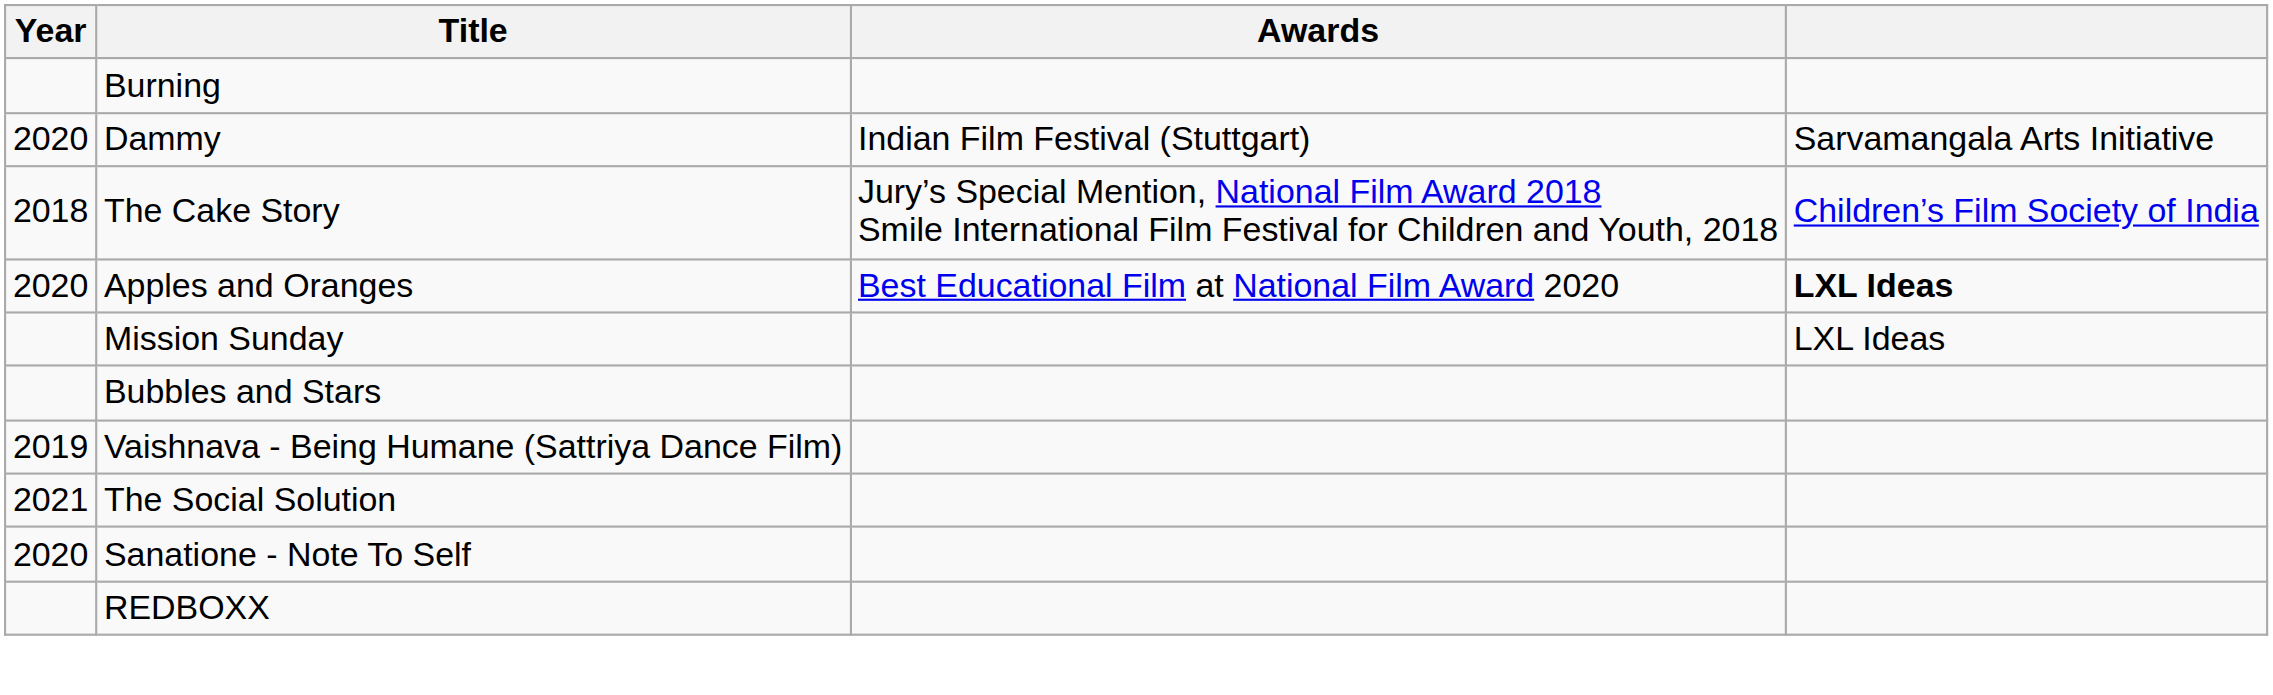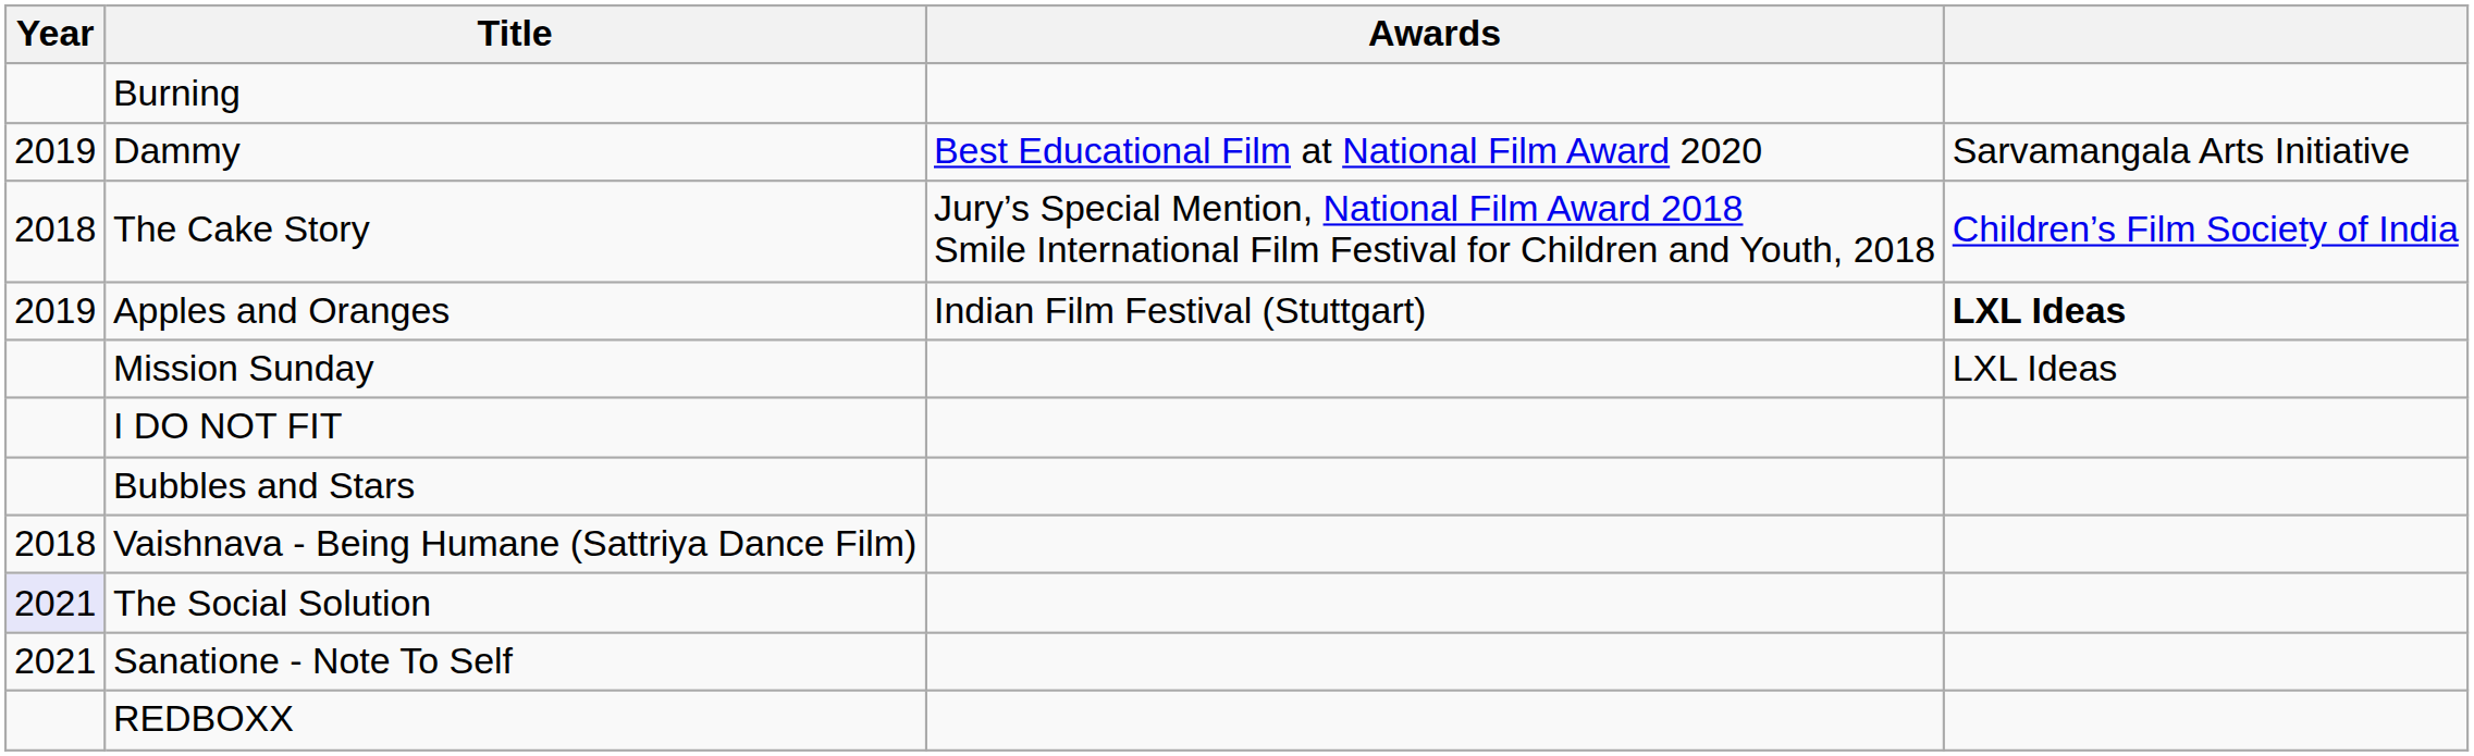 <table class="wikitable">
 <tr>
 <th>Year</th>
 <th>Title</th>
 <th>Awards</th>
 <th></th>
 </tr>
 <tr>
 <td></td>
 <td>Burning</td>
 <td></td>
 <td></td>
 </tr>
 <tr>
-<td>2020</td>
+<td>2019</td>
 <td>Dammy</td>
-<td>Indian Film Festival (Stuttgart)</td>
+<td><a href='#'>Best Educational Film</a> at <a href='#'>National Film Award</a> 2020</td>
 <td>Sarvamangala Arts Initiative</td>
 </tr>
 <tr>
 <td>2018</td>
 <td>The Cake Story</td>
 <td>Jury’s Special Mention, <a href='#'>National Film Award 2018</a><br>Smile International Film Festival for Children and Youth, 2018</td>
 <td><a href='#'>Children’s Film Society of India</a></td>
 </tr>
 <tr>
-<td>2020</td>
+<td>2019</td>
 <td>Apples and Oranges</td>
-<td><a href='#'>Best Educational Film</a> at <a href='#'>National Film Award</a> 2020</td>
+<td>Indian Film Festival (Stuttgart)</td>
 <td><strong>LXL Ideas</strong></td>
 </tr>
 <tr>
 <td></td>
 <td>Mission Sunday</td>
 <td></td>
 <td>LXL Ideas</td>
 </tr>
 <tr>
 <td></td>
+<td>I DO NOT FIT</td>
+<td></td>
+<td></td>
+</tr>
+<tr>
+<td></td>
 <td>Bubbles and Stars</td>
 <td></td>
 <td></td>
 </tr>
 <tr>
-<td>2019</td>
+<td>2018</td>
 <td>Vaishnava - Being Humane (Sattriya Dance Film)</td>
 <td></td>
 <td></td>
 </tr>
 <tr>
-<td>2021</td>
+<td style="background: lavender;">2021</td>
 <td>The Social Solution</td>
 <td></td>
 <td></td>
 </tr>
 <tr>
-<td>2020</td>
+<td>2021</td>
 <td>Sanatione - Note To Self</td>
 <td></td>
 <td></td>
 </tr>
 <tr>
 <td></td>
 <td>REDBOXX</td>
 <td></td>
 <td></td>
 </tr>
 </table>
